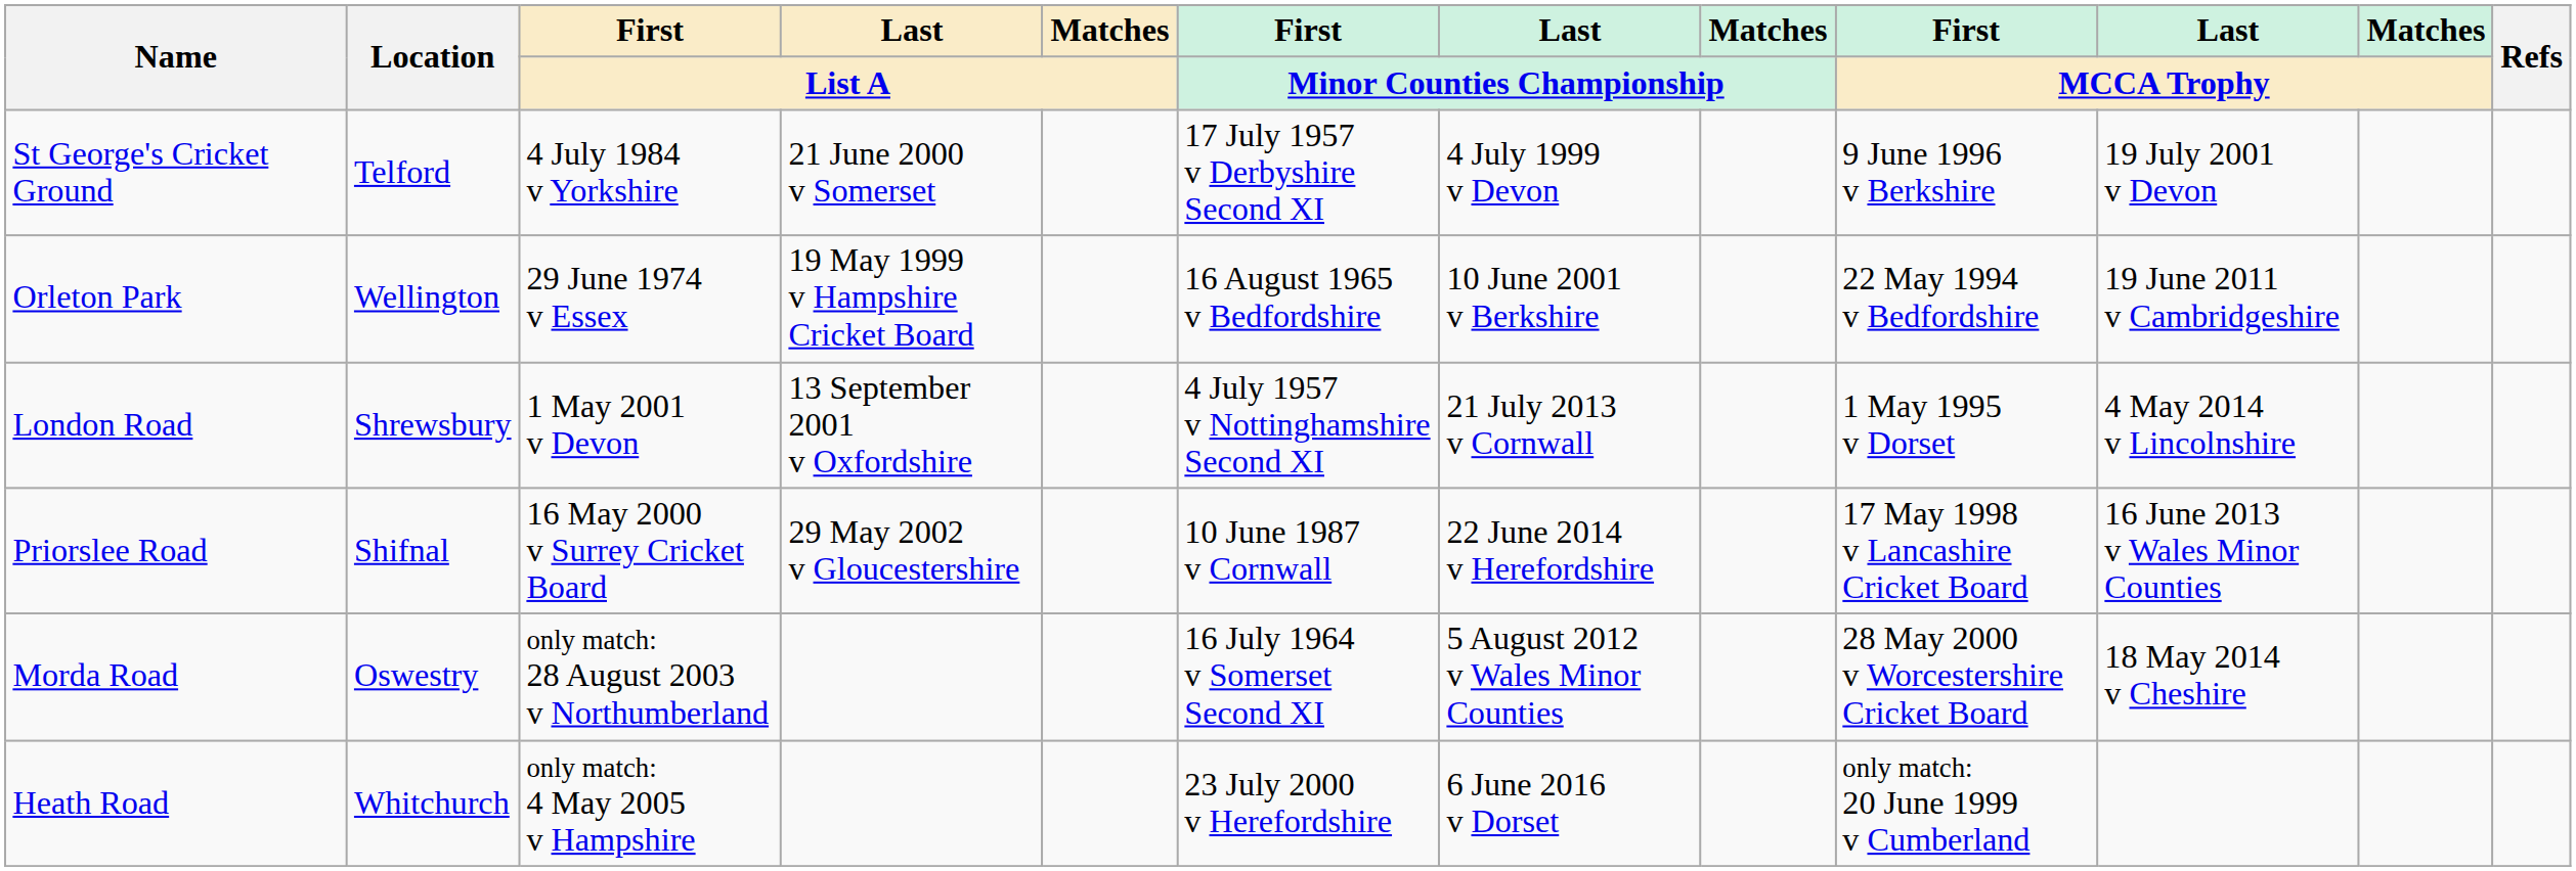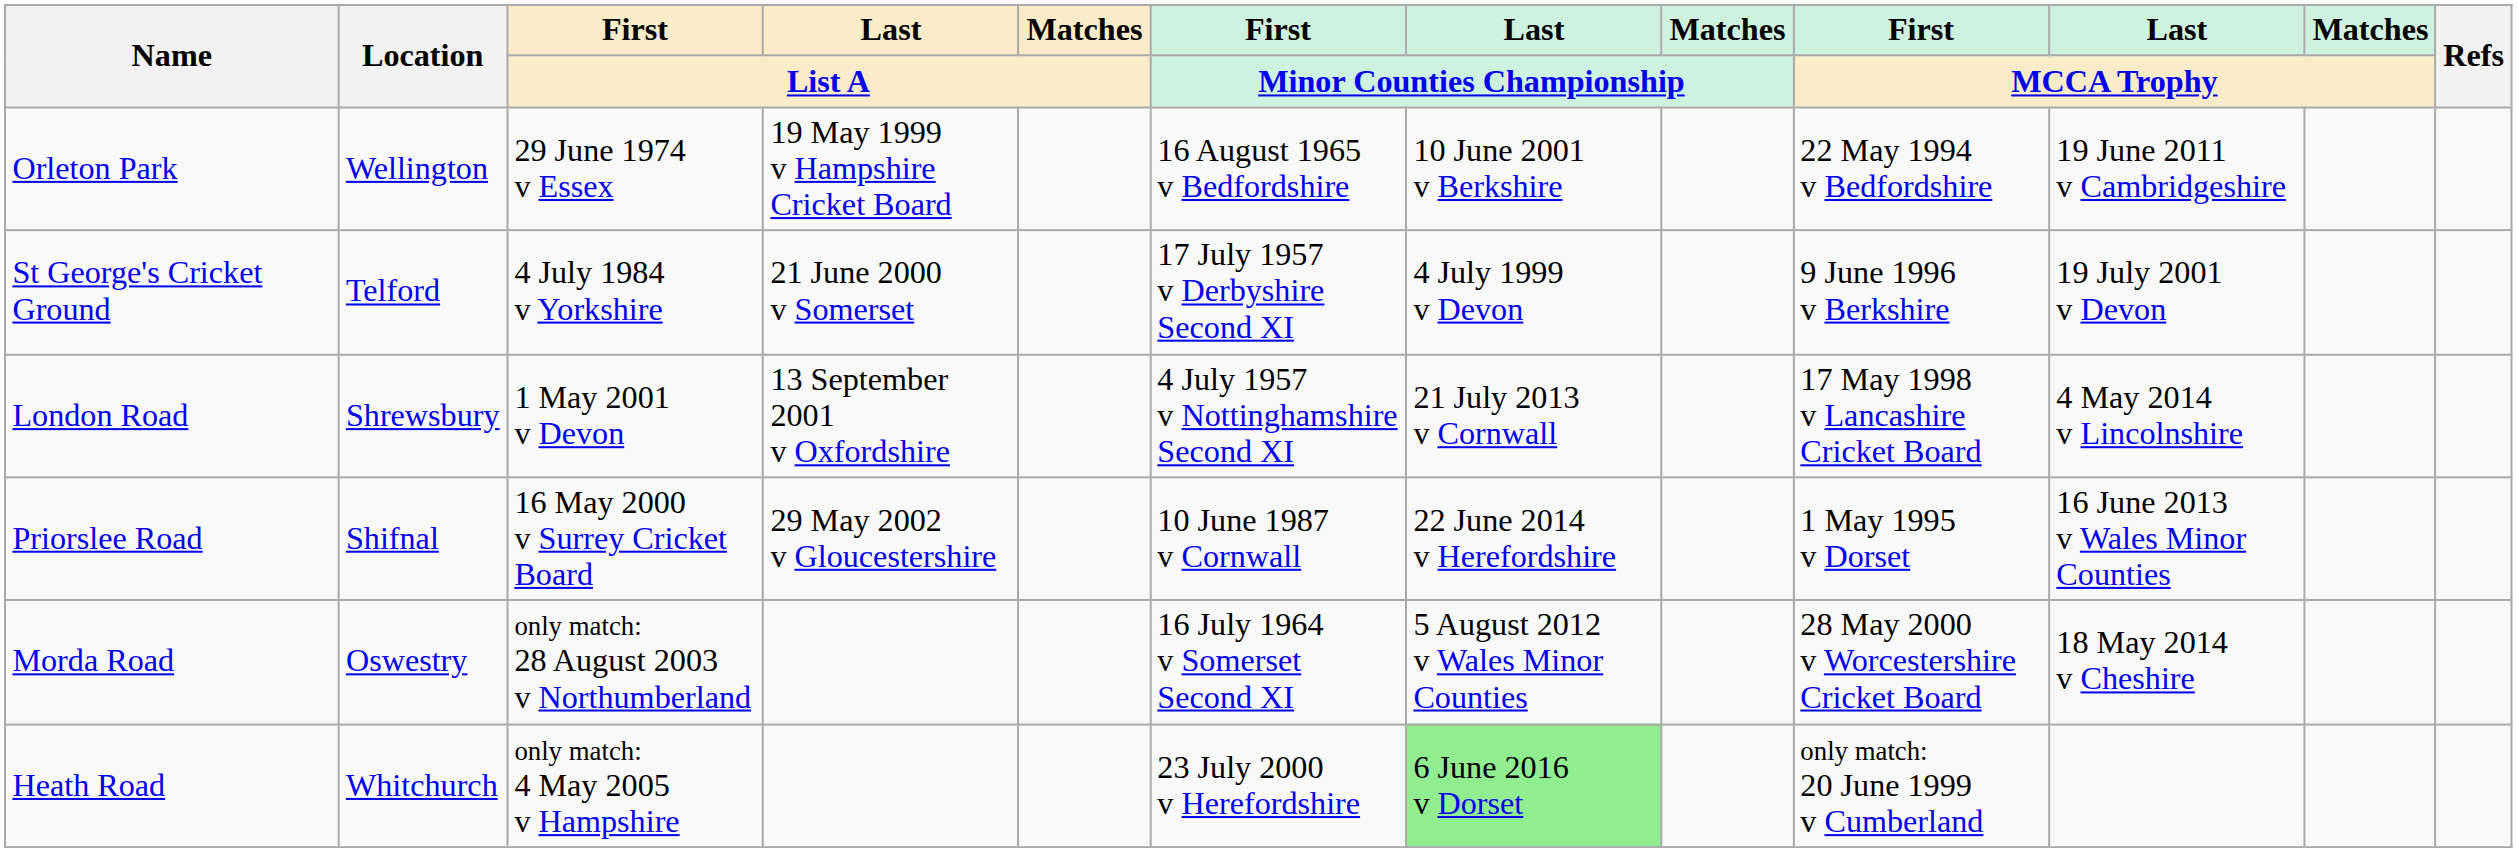 <table class="wikitable sortable">
 <tr>
 <th rowspan="2">Name</th>
 <th rowspan="2">Location</th>
 <th width="120" class="unsortable" style="background:#faecc8">First</th>
 <th width="120" class="unsortable" style="background:#faecc8">Last</th>
 <th style="background:#faecc8">Matches</th>
 <th width="120" class="unsortable" style="background:#cef2e0">First</th>
 <th width="120" class="unsortable" style="background:#cef2e0">Last</th>
 <th style="background:#cef2e0">Matches</th>
 <th width="120" class="unsortable" style="background:#cef2e0">First</th>
 <th width="120" class="unsortable" style="background:#cef2e0">Last</th>
 <th style="background:#cef2e0">Matches</th>
 <th rowspan="2" class="unsortable">Refs</th>
 </tr>
 <tr class="unsortable">
 <th colspan="3" style="background:#faecc8"><a href='#'>List A</a></th>
 <th colspan="3" style="background:#cef2e0"><a href='#'>Minor Counties Championship</a></th>
 <th colspan="3" style="background:#faecc8"><a href='#'>MCCA Trophy</a></th>
 </tr>
 <tr>
+<td><a href='#'>Orleton Park</a></td>
+<td><a href='#'>Wellington</a></td>
+<td>29 June 1974<br>v <a href='#'>Essex</a></td>
+<td>19 May 1999<br>v <a href='#'>Hampshire Cricket Board</a></td>
+<td></td>
+<td>16 August 1965<br>v <a href='#'>Bedfordshire</a></td>
+<td>10 June 2001<br>v <a href='#'>Berkshire</a></td>
+<td></td>
+<td>22 May 1994<br>v <a href='#'>Bedfordshire</a></td>
+<td>19 June 2011<br>v <a href='#'>Cambridgeshire</a></td>
+<td></td>
+<td></td>
+</tr>
+<tr>
 <td><a href='#'>St George's Cricket Ground</a><br></td>
 <td><a href='#'>Telford</a></td>
 <td>4 July 1984<br>v <a href='#'>Yorkshire</a></td>
 <td>21 June 2000<br>v <a href='#'>Somerset</a></td>
 <td></td>
 <td>17 July 1957<br>v <a href='#'>Derbyshire Second XI</a></td>
 <td>4 July 1999<br>v <a href='#'>Devon</a></td>
 <td></td>
 <td>9 June 1996<br>v <a href='#'>Berkshire</a></td>
 <td>19 July 2001<br>v <a href='#'>Devon</a></td>
 <td></td>
 <td></td>
 </tr>
 <tr>
-<td><a href='#'>Orleton Park</a></td>
-<td><a href='#'>Wellington</a></td>
-<td>29 June 1974<br>v <a href='#'>Essex</a></td>
-<td>19 May 1999<br>v <a href='#'>Hampshire Cricket Board</a></td>
-<td></td>
-<td>16 August 1965<br>v <a href='#'>Bedfordshire</a></td>
-<td>10 June 2001<br>v <a href='#'>Berkshire</a></td>
-<td></td>
-<td>22 May 1994<br>v <a href='#'>Bedfordshire</a></td>
-<td>19 June 2011<br>v <a href='#'>Cambridgeshire</a></td>
-<td></td>
-<td></td>
-</tr>
-<tr>
 <td><a href='#'>London Road</a></td>
 <td><a href='#'>Shrewsbury</a></td>
 <td>1 May 2001<br>v <a href='#'>Devon</a></td>
 <td>13 September 2001<br>v <a href='#'>Oxfordshire</a></td>
 <td></td>
 <td>4 July 1957<br>v <a href='#'>Nottinghamshire Second XI</a></td>
 <td>21 July 2013<br>v <a href='#'>Cornwall</a></td>
 <td></td>
-<td>1 May 1995<br>v <a href='#'>Dorset</a></td>
+<td>17 May 1998<br>v <a href='#'>Lancashire Cricket Board</a></td>
 <td>4 May 2014<br>v <a href='#'>Lincolnshire</a></td>
 <td></td>
 <td></td>
 </tr>
 <tr>
 <td><a href='#'>Priorslee Road</a><br></td>
 <td><a href='#'>Shifnal</a></td>
 <td>16 May 2000<br>v <a href='#'>Surrey Cricket Board</a></td>
 <td>29 May 2002<br>v <a href='#'>Gloucestershire</a></td>
 <td></td>
 <td>10 June 1987<br>v <a href='#'>Cornwall</a></td>
 <td>22 June 2014<br>v <a href='#'>Herefordshire</a></td>
 <td></td>
-<td>17 May 1998<br>v <a href='#'>Lancashire Cricket Board</a></td>
+<td>1 May 1995<br>v <a href='#'>Dorset</a></td>
 <td>16 June 2013<br>v <a href='#'>Wales Minor Counties</a></td>
 <td></td>
 <td></td>
 </tr>
 <tr>
 <td><a href='#'>Morda Road</a><br></td>
 <td><a href='#'>Oswestry</a></td>
 <td><small>only match:</small><br>28 August 2003<br>v <a href='#'>Northumberland</a></td>
 <td> </td>
 <td></td>
 <td>16 July 1964<br>v <a href='#'>Somerset Second XI</a></td>
 <td>5 August 2012<br>v <a href='#'>Wales Minor Counties</a></td>
 <td></td>
 <td>28 May 2000<br>v <a href='#'>Worcestershire Cricket Board</a></td>
 <td>18 May 2014<br>v <a href='#'>Cheshire</a></td>
 <td></td>
 <td></td>
 </tr>
 <tr>
 <td><a href='#'>Heath Road</a></td>
 <td><a href='#'>Whitchurch</a></td>
 <td><small>only match:</small><br>4 May 2005<br>v <a href='#'>Hampshire</a></td>
 <td> </td>
 <td></td>
 <td>23 July 2000<br>v <a href='#'>Herefordshire</a></td>
-<td>6 June 2016<br>v <a href='#'>Dorset</a></td>
+<td style="background: lightgreen;">6 June 2016<br>v <a href='#'>Dorset</a></td>
 <td></td>
 <td><small>only match:</small><br>20 June 1999<br>v <a href='#'>Cumberland</a></td>
 <td> </td>
 <td></td>
 <td></td>
 </tr>
 </table>
